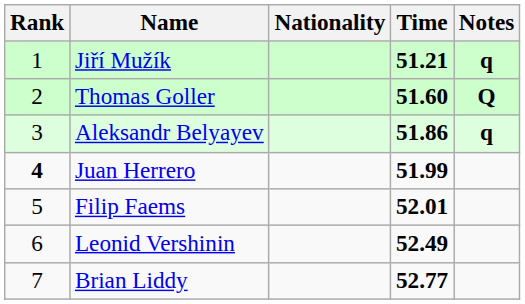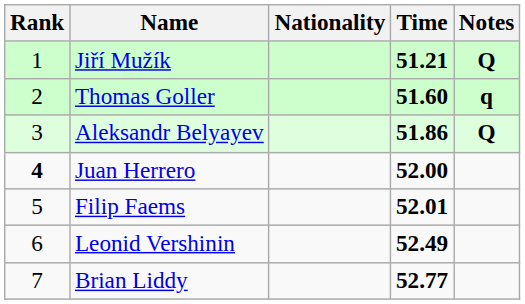 <table class="wikitable sortable" style="text-align:center">
 <tr>
 <th>Rank</th>
 <th>Name</th>
 <th>Nationality</th>
 <th>Time</th>
 <th>Notes</th>
 </tr>
 <tr bgcolor=ccffcc>
 <td>1</td>
 <td align=left><a href='#'>Jiří Mužík</a></td>
 <td align=left></td>
 <td><strong>51.21</strong></td>
-<td><strong>q</strong></td>
+<td><strong>Q</strong></td>
 </tr>
 <tr bgcolor=ccffcc>
 <td>2</td>
 <td align=left><a href='#'>Thomas Goller</a></td>
 <td align=left></td>
 <td><strong>51.60</strong></td>
-<td><strong>Q</strong></td>
+<td><strong>q</strong></td>
 </tr>
 <tr bgcolor=ddffdd>
 <td>3</td>
 <td align=left><a href='#'>Aleksandr Belyayev</a></td>
 <td align=left></td>
 <td><strong>51.86</strong></td>
-<td><strong>q</strong></td>
+<td><strong>Q</strong></td>
 </tr>
 <tr>
 <td><strong>4</strong></td>
 <td align=left><a href='#'>Juan Herrero</a></td>
 <td align=left></td>
-<td><strong>51.99</strong></td>
+<td><strong>52.00</strong></td>
 <td></td>
 </tr>
 <tr>
 <td>5</td>
 <td align=left><a href='#'>Filip Faems</a></td>
 <td align=left></td>
 <td><strong>52.01</strong></td>
 <td></td>
 </tr>
 <tr>
 <td>6</td>
 <td align=left><a href='#'>Leonid Vershinin</a></td>
 <td align=left></td>
 <td><strong>52.49</strong></td>
 <td></td>
 </tr>
 <tr>
 <td>7</td>
 <td align=left><a href='#'>Brian Liddy</a></td>
 <td align=left></td>
 <td><strong>52.77</strong></td>
 <td></td>
 </tr>
 </table>
